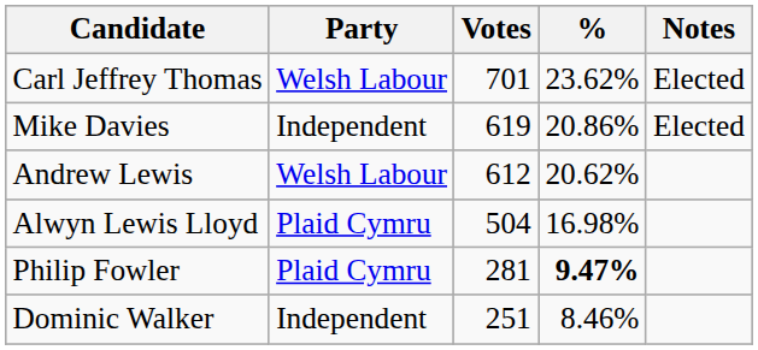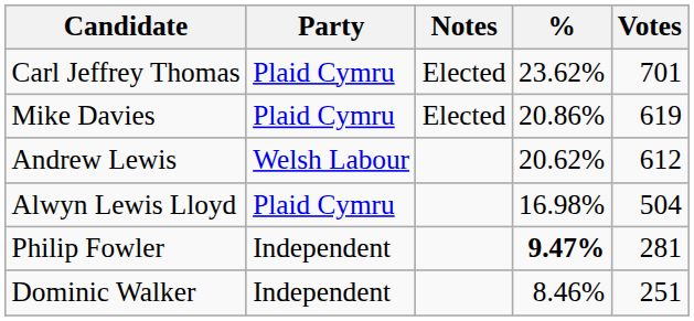 <table class=wikitable style=text-align:right>
 <tr>
 <th>Candidate</th>
 <th>Party</th>
+<th>Notes</th>
+<th>%</th>
 <th>Votes</th>
-<th>%</th>
-<th>Notes</th>
 </tr>
 <tr>
 <td align=left>Carl Jeffrey Thomas</td>
-<td align=left><a href='#'>Welsh Labour</a></td>
+<td align=left><a href='#'>Plaid Cymru</a></td>
+<td align=left>Elected</td>
+<td>23.62%</td>
 <td>701</td>
-<td>23.62%</td>
-<td align=left>Elected</td>
 </tr>
 <tr>
 <td align=left>Mike Davies</td>
-<td align=left>Independent</td>
+<td align=left><a href='#'>Plaid Cymru</a></td>
+<td align=left>Elected</td>
+<td>20.86%</td>
 <td>619</td>
-<td>20.86%</td>
-<td align=left>Elected</td>
 </tr>
 <tr>
 <td align=left>Andrew Lewis</td>
 <td align=left><a href='#'>Welsh Labour</a></td>
+<td></td>
+<td>20.62%</td>
 <td>612</td>
-<td>20.62%</td>
-<td></td>
 </tr>
 <tr>
 <td align=left>Alwyn Lewis Lloyd</td>
 <td align=left><a href='#'>Plaid Cymru</a></td>
+<td></td>
+<td>16.98%</td>
 <td>504</td>
-<td>16.98%</td>
-<td></td>
 </tr>
 <tr>
 <td align=left>Philip Fowler</td>
-<td align=left><a href='#'>Plaid Cymru</a></td>
+<td align=left>Independent</td>
+<td></td>
+<td><strong>9.47%</strong></td>
 <td>281</td>
-<td><strong>9.47%</strong></td>
-<td></td>
 </tr>
 <tr>
 <td align=left>Dominic Walker</td>
 <td align=left>Independent</td>
+<td></td>
+<td>8.46%</td>
 <td>251</td>
-<td>8.46%</td>
-<td></td>
 </tr>
 </table>
